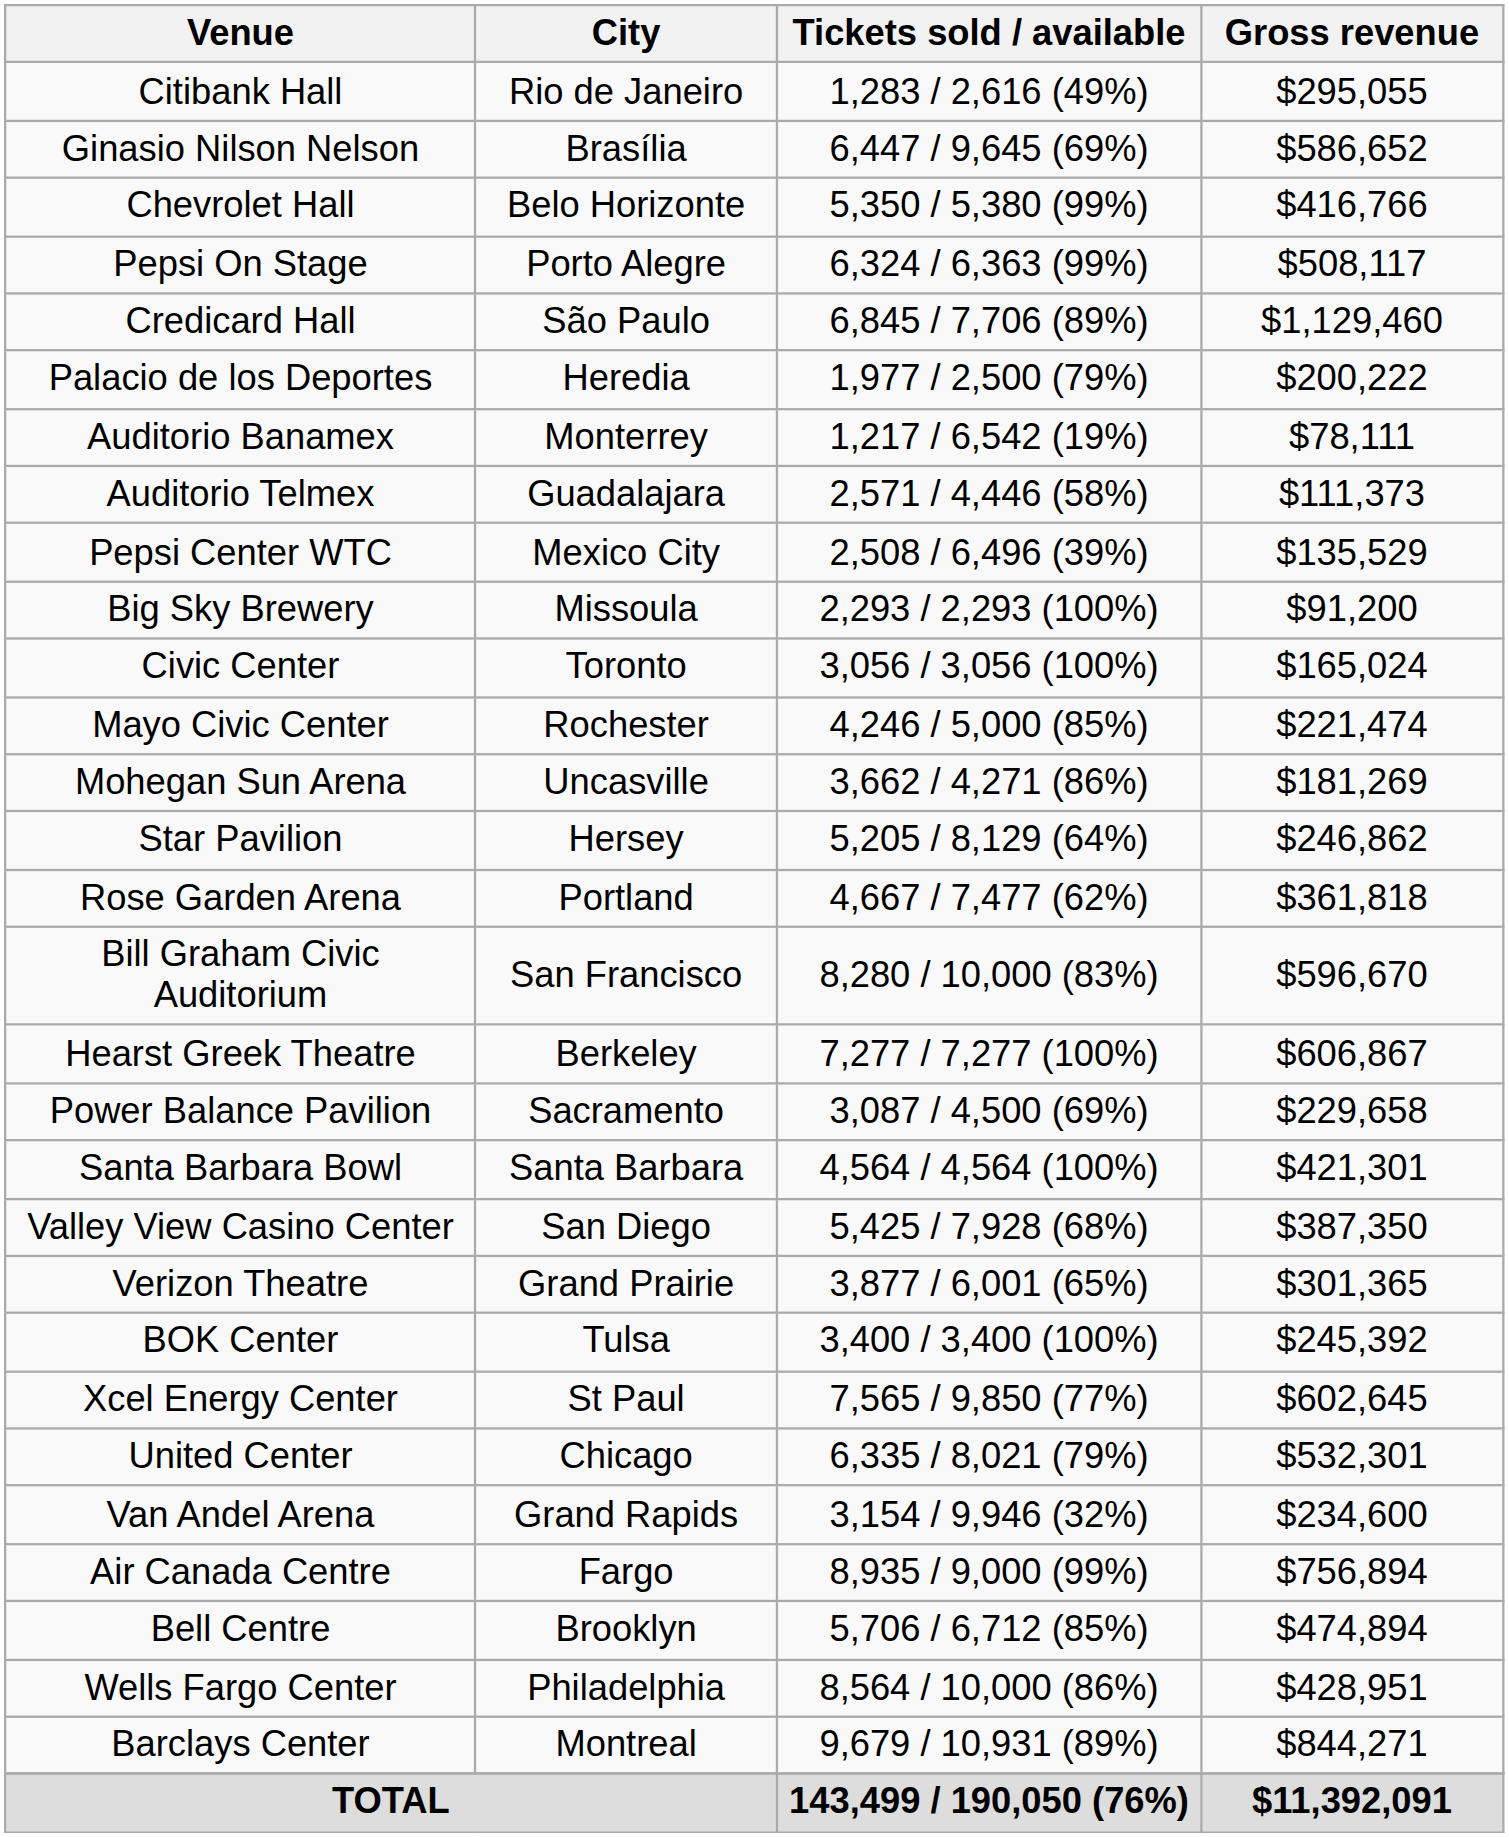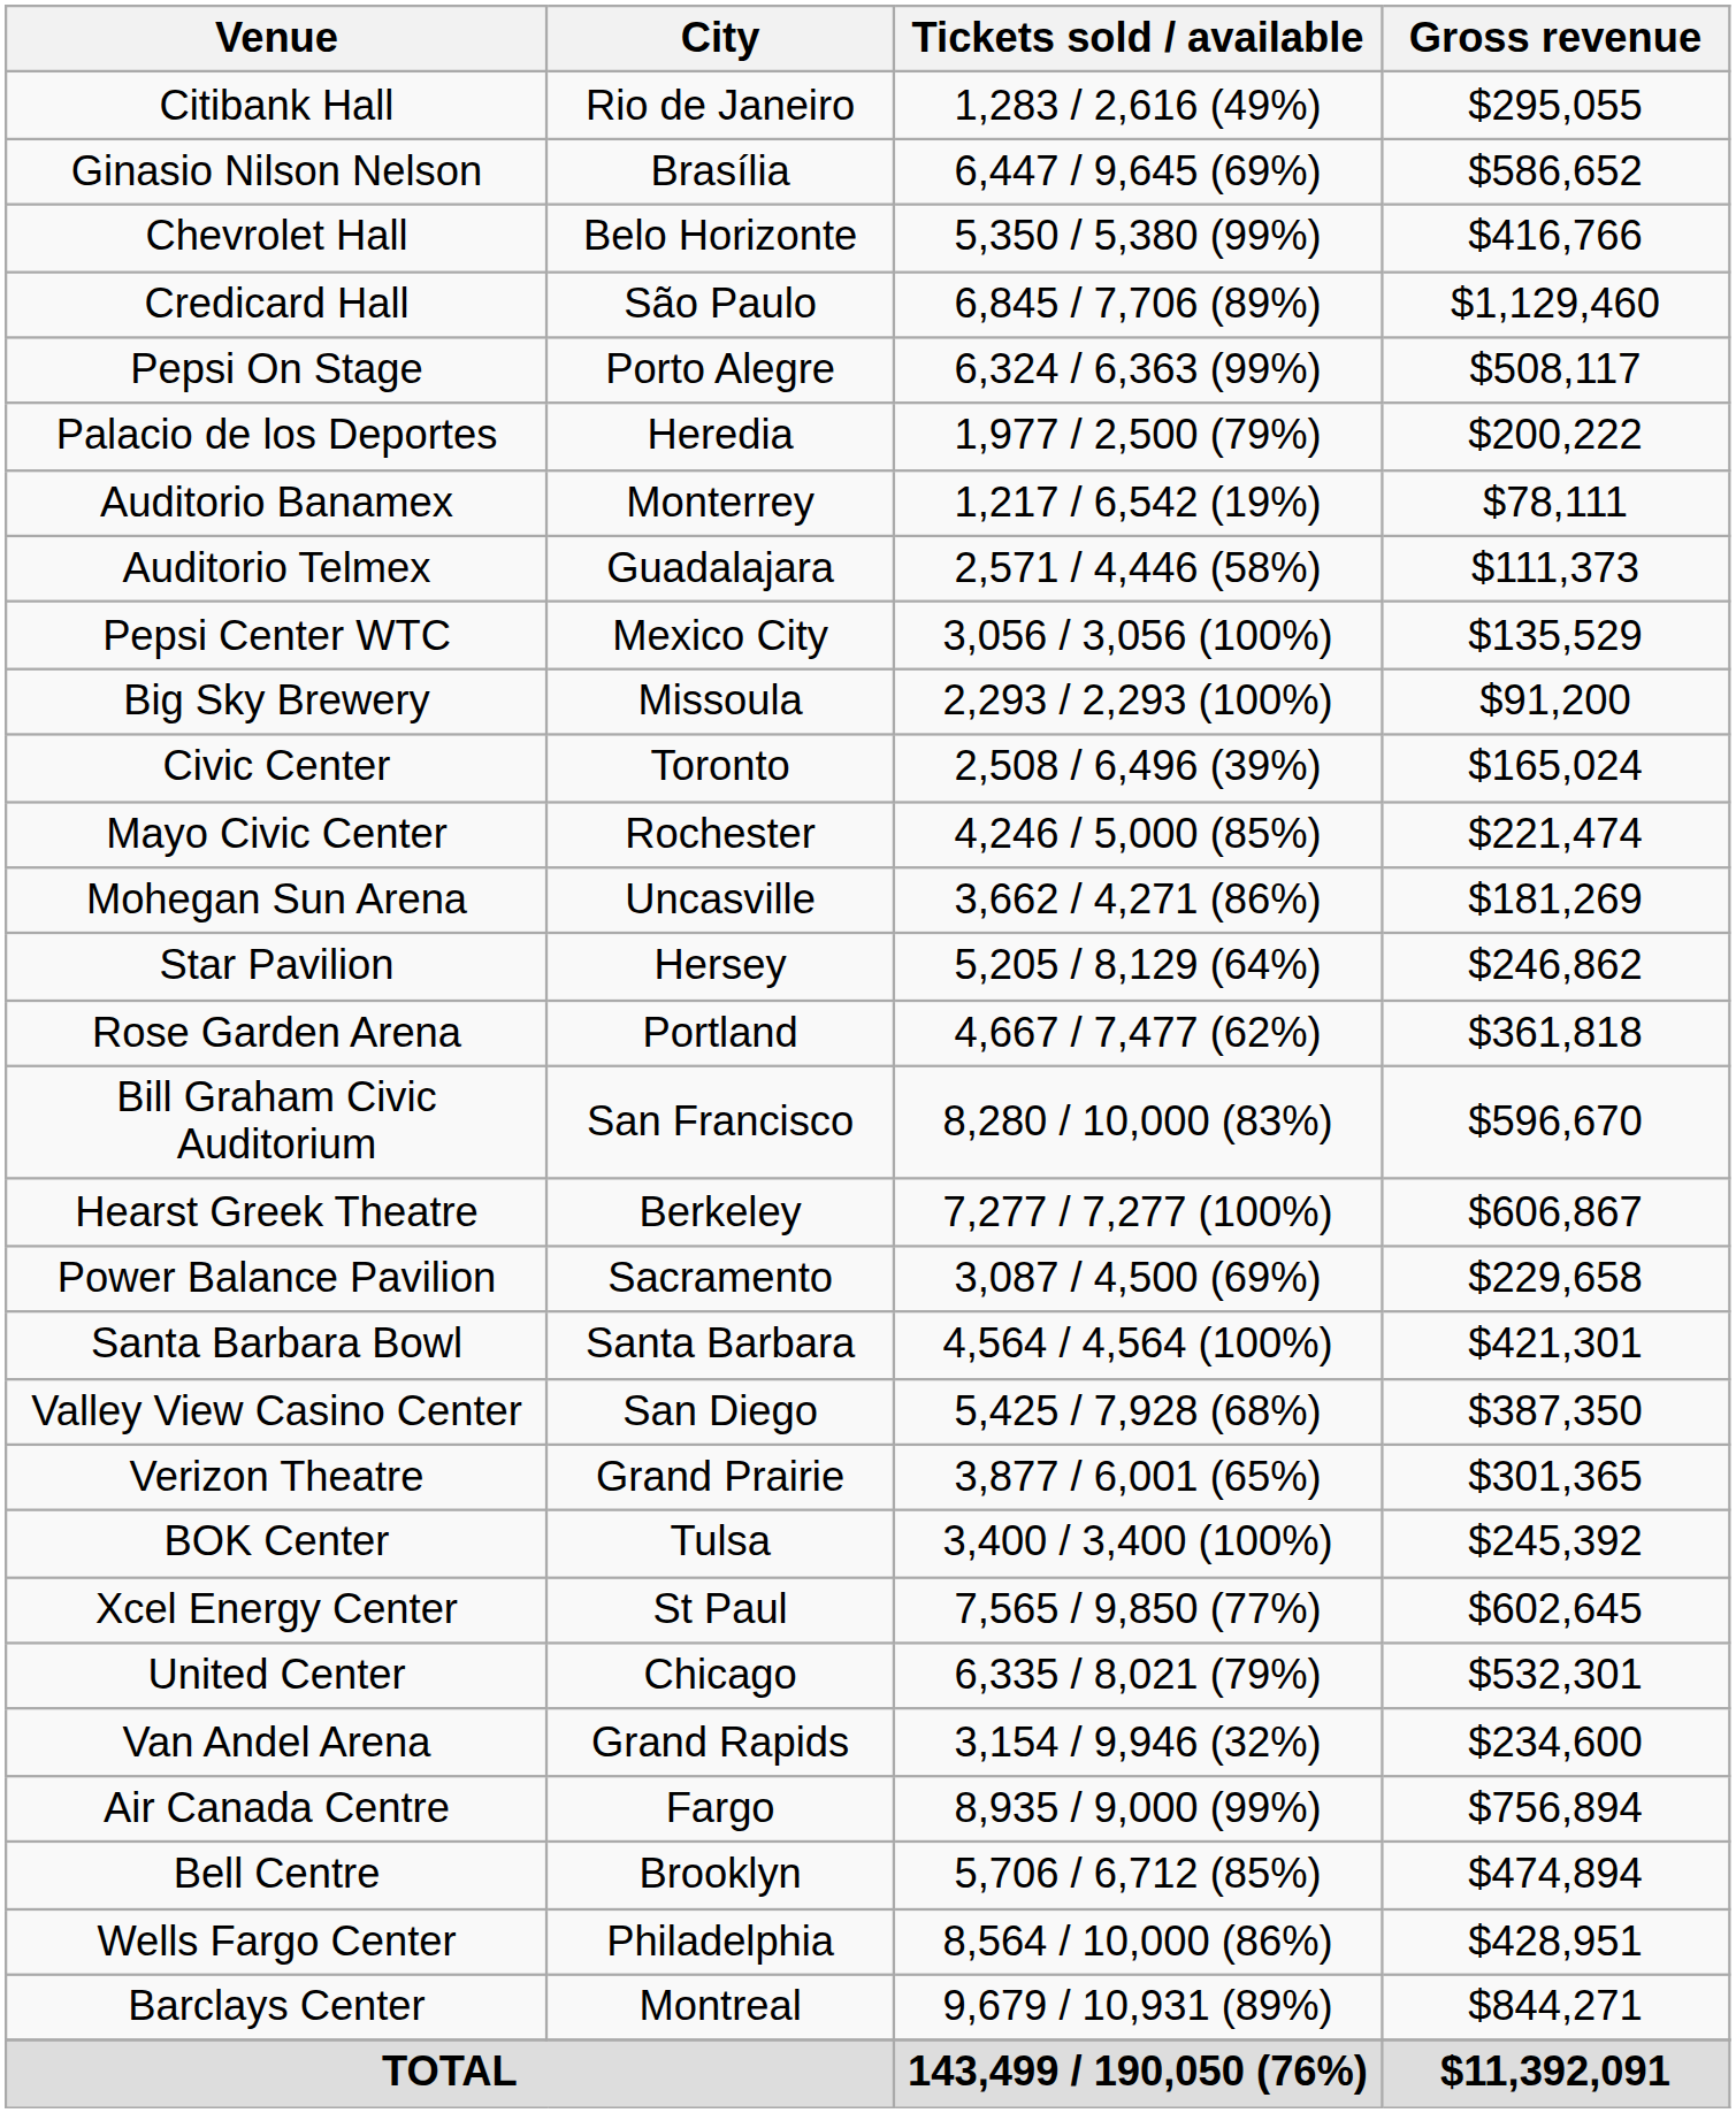 <table class="wikitable" style="text-align:center">
 <tr>
 <th style="width:200px;">Venue</th>
 <th style="width:125px;">City</th>
 <th style="width:180px;">Tickets sold / available</th>
 <th style="width:125px;">Gross revenue</th>
 </tr>
 <tr>
 <td>Citibank Hall</td>
 <td>Rio de Janeiro</td>
 <td>1,283 / 2,616 (49%)</td>
 <td>$295,055</td>
 </tr>
 <tr>
 <td>Ginasio Nilson Nelson</td>
 <td>Brasília</td>
 <td>6,447 / 9,645 (69%)</td>
 <td>$586,652</td>
 </tr>
 <tr>
 <td>Chevrolet Hall</td>
 <td>Belo Horizonte</td>
 <td>5,350 / 5,380 (99%)</td>
 <td>$416,766</td>
 </tr>
 <tr>
+<td>Credicard Hall</td>
+<td>São Paulo</td>
+<td>6,845 / 7,706 (89%)</td>
+<td>$1,129,460</td>
+</tr>
+<tr>
 <td>Pepsi On Stage</td>
 <td>Porto Alegre</td>
 <td>6,324 / 6,363 (99%)</td>
 <td>$508,117</td>
-</tr>
-<tr>
-<td>Credicard Hall</td>
-<td>São Paulo</td>
-<td>6,845 / 7,706 (89%)</td>
-<td>$1,129,460</td>
 </tr>
 <tr>
 <td>Palacio de los Deportes</td>
 <td>Heredia</td>
 <td>1,977 / 2,500 (79%)</td>
 <td>$200,222</td>
 </tr>
 <tr>
 <td>Auditorio Banamex</td>
 <td>Monterrey</td>
 <td>1,217 / 6,542 (19%)</td>
 <td>$78,111</td>
 </tr>
 <tr>
 <td>Auditorio Telmex</td>
 <td>Guadalajara</td>
 <td>2,571 / 4,446 (58%)</td>
 <td>$111,373</td>
 </tr>
 <tr>
 <td>Pepsi Center WTC</td>
 <td>Mexico City</td>
-<td>2,508 / 6,496 (39%)</td>
+<td>3,056 / 3,056 (100%)</td>
 <td>$135,529</td>
 </tr>
 <tr>
 <td>Big Sky Brewery</td>
 <td>Missoula</td>
 <td>2,293 / 2,293 (100%)</td>
 <td>$91,200</td>
 </tr>
 <tr>
 <td>Civic Center</td>
 <td>Toronto</td>
-<td>3,056 / 3,056 (100%)</td>
+<td>2,508 / 6,496 (39%)</td>
 <td>$165,024</td>
 </tr>
 <tr>
 <td>Mayo Civic Center</td>
 <td>Rochester</td>
 <td>4,246 / 5,000 (85%)</td>
 <td>$221,474</td>
 </tr>
 <tr>
 <td>Mohegan Sun Arena</td>
 <td>Uncasville</td>
 <td>3,662 / 4,271 (86%)</td>
 <td>$181,269</td>
 </tr>
 <tr>
 <td>Star Pavilion</td>
 <td>Hersey</td>
 <td>5,205 / 8,129 (64%)</td>
 <td>$246,862</td>
 </tr>
 <tr>
 <td>Rose Garden Arena</td>
 <td>Portland</td>
 <td>4,667 / 7,477 (62%)</td>
 <td>$361,818</td>
 </tr>
 <tr>
 <td>Bill Graham Civic Auditorium</td>
 <td>San Francisco</td>
 <td>8,280 / 10,000 (83%)</td>
 <td>$596,670</td>
 </tr>
 <tr>
 <td>Hearst Greek Theatre</td>
 <td>Berkeley</td>
 <td>7,277 / 7,277 (100%)</td>
 <td>$606,867</td>
 </tr>
 <tr>
 <td>Power Balance Pavilion</td>
 <td>Sacramento</td>
 <td>3,087 / 4,500 (69%)</td>
 <td>$229,658</td>
 </tr>
 <tr>
 <td>Santa Barbara Bowl</td>
 <td>Santa Barbara</td>
 <td>4,564 / 4,564 (100%)</td>
 <td>$421,301</td>
 </tr>
 <tr>
 <td>Valley View Casino Center</td>
 <td>San Diego</td>
 <td>5,425 / 7,928 (68%)</td>
 <td>$387,350</td>
 </tr>
 <tr>
 <td>Verizon Theatre</td>
 <td>Grand Prairie</td>
 <td>3,877 / 6,001 (65%)</td>
 <td>$301,365</td>
 </tr>
 <tr>
 <td>BOK Center</td>
 <td>Tulsa</td>
 <td>3,400 / 3,400 (100%)</td>
 <td>$245,392</td>
 </tr>
 <tr>
 <td>Xcel Energy Center</td>
 <td>St Paul</td>
 <td>7,565 / 9,850 (77%)</td>
 <td>$602,645</td>
 </tr>
 <tr>
 <td>United Center</td>
 <td>Chicago</td>
 <td>6,335 / 8,021 (79%)</td>
 <td>$532,301</td>
 </tr>
 <tr>
 <td>Van Andel Arena</td>
 <td>Grand Rapids</td>
 <td>3,154 / 9,946 (32%)</td>
 <td>$234,600</td>
 </tr>
 <tr>
 <td>Air Canada Centre</td>
 <td>Fargo</td>
 <td>8,935 / 9,000 (99%)</td>
 <td>$756,894</td>
 </tr>
 <tr>
 <td>Bell Centre</td>
 <td>Brooklyn</td>
 <td>5,706 / 6,712 (85%)</td>
 <td>$474,894</td>
 </tr>
 <tr>
 <td>Wells Fargo Center</td>
 <td>Philadelphia</td>
 <td>8,564 / 10,000 (86%)</td>
 <td>$428,951</td>
 </tr>
 <tr>
 <td>Barclays Center</td>
 <td>Montreal</td>
 <td>9,679 / 10,931 (89%)</td>
 <td>$844,271</td>
 </tr>
 <tr>
 </tr>
 <tr style="background:#ddd;">
 <td colspan="2"><strong>TOTAL</strong></td>
 <td><strong>143,499 / 190,050 (76%)</strong></td>
 <td><strong>$11,392,091</strong></td>
 </tr>
 </table>
